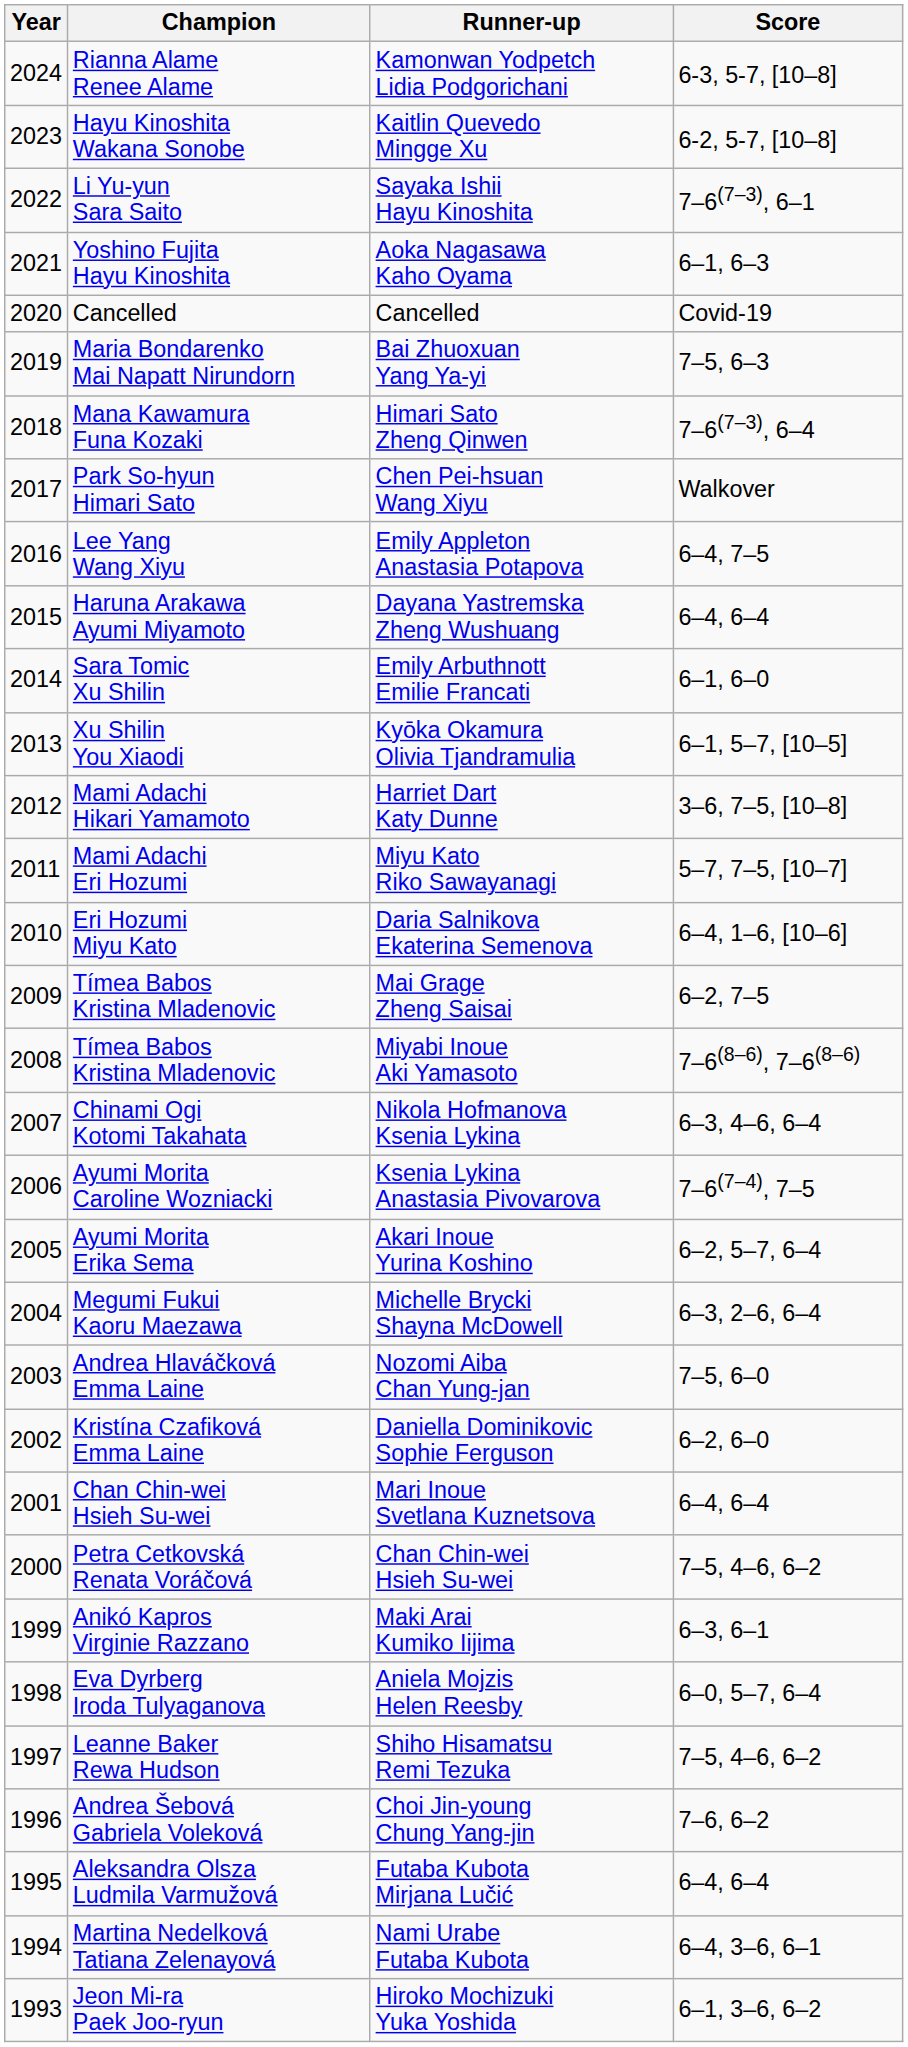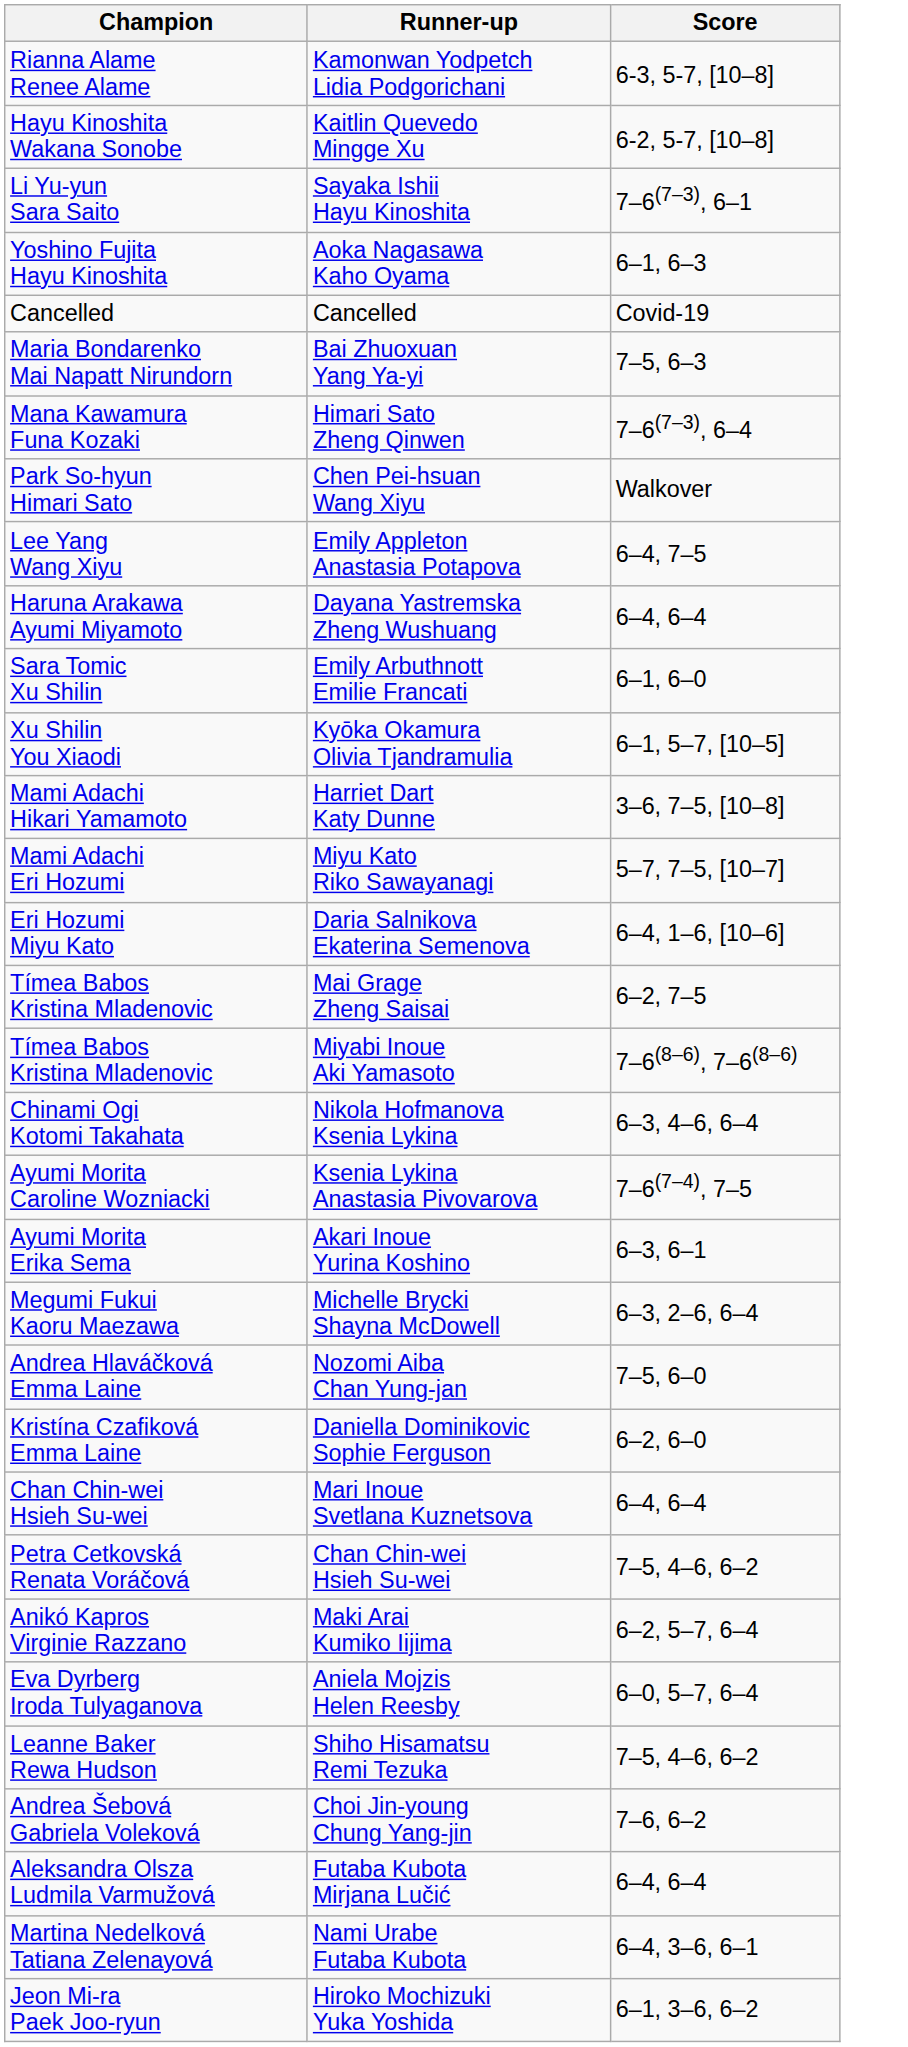 <table class="wikitable">
 <tr>
-<th>Year</th>
 <th width="200">Champion</th>
 <th width="200">Runner-up</th>
 <th width="150">Score</th>
 </tr>
 <tr>
-<td>2024</td>
 <td> <a href='#'>Rianna Alame</a><br>  <a href='#'>Renee Alame</a></td>
 <td> <a href='#'>Kamonwan Yodpetch</a><br>  <a href='#'>Lidia Podgorichani</a></td>
 <td>6-3<sup></sup>, 5-7, [10–8]</td>
 </tr>
 <tr>
-<td>2023</td>
 <td> <a href='#'>Hayu Kinoshita</a><br>  <a href='#'>Wakana Sonobe</a></td>
 <td> <a href='#'>Kaitlin Quevedo</a><br>  <a href='#'>Mingge Xu</a></td>
 <td>6-2<sup></sup>, 5-7, [10–8]</td>
 </tr>
 <tr>
-<td>2022</td>
 <td> <a href='#'>Li Yu-yun</a><br>  <a href='#'>Sara Saito</a></td>
 <td> <a href='#'>Sayaka Ishii</a><br>  <a href='#'>Hayu Kinoshita</a></td>
 <td>7–6<sup>(7–3)</sup>, 6–1</td>
 </tr>
 <tr>
-<td>2021</td>
 <td> <a href='#'>Yoshino Fujita</a><br>  <a href='#'>Hayu Kinoshita</a></td>
 <td> <a href='#'>Aoka Nagasawa</a><br>  <a href='#'>Kaho Oyama</a></td>
 <td>6–1, 6–3</td>
 </tr>
 <tr>
-<td>2020</td>
 <td>Cancelled</td>
 <td>Cancelled</td>
 <td>Covid-19</td>
 </tr>
 <tr>
-<td>2019</td>
 <td> <a href='#'>Maria Bondarenko</a> <br>  <a href='#'>Mai Napatt Nirundorn</a></td>
 <td> <a href='#'>Bai Zhuoxuan</a> <br>  <a href='#'>Yang Ya-yi</a></td>
 <td>7–5, 6–3</td>
 </tr>
 <tr>
-<td>2018</td>
 <td> <a href='#'>Mana Kawamura</a> <br>  <a href='#'>Funa Kozaki</a></td>
 <td> <a href='#'>Himari Sato</a> <br>  <a href='#'>Zheng Qinwen</a></td>
 <td>7–6<sup>(7–3)</sup>, 6–4</td>
 </tr>
 <tr>
-<td>2017</td>
 <td> <a href='#'>Park So-hyun</a> <br>  <a href='#'>Himari Sato</a></td>
 <td> <a href='#'>Chen Pei-hsuan</a> <br>  <a href='#'>Wang Xiyu</a></td>
 <td>Walkover</td>
 </tr>
 <tr>
-<td>2016</td>
 <td> <a href='#'>Lee Yang</a> <br>  <a href='#'>Wang Xiyu</a></td>
 <td> <a href='#'>Emily Appleton</a> <br>  <a href='#'>Anastasia Potapova</a></td>
 <td>6–4, 7–5</td>
 </tr>
 <tr>
-<td>2015</td>
 <td> <a href='#'>Haruna Arakawa</a> <br>  <a href='#'>Ayumi Miyamoto</a></td>
 <td> <a href='#'>Dayana Yastremska</a> <br>  <a href='#'>Zheng Wushuang</a></td>
 <td>6–4, 6–4</td>
 </tr>
 <tr>
-<td>2014</td>
 <td> <a href='#'>Sara Tomic</a> <br>  <a href='#'>Xu Shilin</a></td>
 <td> <a href='#'>Emily Arbuthnott</a> <br>  <a href='#'>Emilie Francati</a></td>
 <td>6–1, 6–0</td>
 </tr>
 <tr>
-<td>2013</td>
 <td> <a href='#'>Xu Shilin</a> <br>  <a href='#'>You Xiaodi</a></td>
 <td> <a href='#'>Kyōka Okamura</a> <br>  <a href='#'>Olivia Tjandramulia</a></td>
 <td>6–1, 5–7, [10–5]</td>
 </tr>
 <tr>
-<td>2012</td>
 <td> <a href='#'>Mami Adachi</a> <br>  <a href='#'>Hikari Yamamoto</a></td>
 <td> <a href='#'>Harriet Dart</a> <br>  <a href='#'>Katy Dunne</a></td>
 <td>3–6, 7–5, [10–8]</td>
 </tr>
 <tr>
-<td>2011</td>
 <td> <a href='#'>Mami Adachi</a> <br>  <a href='#'>Eri Hozumi</a></td>
 <td> <a href='#'>Miyu Kato</a> <br>  <a href='#'>Riko Sawayanagi</a></td>
 <td>5–7, 7–5, [10–7]</td>
 </tr>
 <tr>
-<td>2010</td>
 <td> <a href='#'>Eri Hozumi</a> <br>  <a href='#'>Miyu Kato</a></td>
 <td> <a href='#'>Daria Salnikova</a> <br>  <a href='#'>Ekaterina Semenova</a></td>
 <td>6–4, 1–6, [10–6]</td>
 </tr>
 <tr>
-<td>2009</td>
 <td> <a href='#'>Tímea Babos</a> <br>  <a href='#'>Kristina Mladenovic</a></td>
 <td> <a href='#'>Mai Grage</a> <br>  <a href='#'>Zheng Saisai</a></td>
 <td>6–2, 7–5</td>
 </tr>
 <tr>
-<td>2008</td>
 <td> <a href='#'>Tímea Babos</a> <br>  <a href='#'>Kristina Mladenovic</a></td>
 <td> <a href='#'>Miyabi Inoue</a> <br>  <a href='#'>Aki Yamasoto</a></td>
 <td>7–6<sup>(8–6)</sup>, 7–6<sup>(8–6)</sup></td>
 </tr>
 <tr>
-<td>2007</td>
 <td> <a href='#'>Chinami Ogi</a> <br>  <a href='#'>Kotomi Takahata</a></td>
 <td> <a href='#'>Nikola Hofmanova</a> <br>  <a href='#'>Ksenia Lykina</a></td>
 <td>6–3, 4–6, 6–4</td>
 </tr>
 <tr>
-<td>2006</td>
 <td> <a href='#'>Ayumi Morita</a> <br>  <a href='#'>Caroline Wozniacki</a></td>
 <td> <a href='#'>Ksenia Lykina</a> <br>  <a href='#'>Anastasia Pivovarova</a></td>
 <td>7–6<sup>(7–4)</sup>, 7–5</td>
 </tr>
 <tr>
-<td>2005</td>
 <td> <a href='#'>Ayumi Morita</a> <br>  <a href='#'>Erika Sema</a></td>
 <td> <a href='#'>Akari Inoue</a> <br>  <a href='#'>Yurina Koshino</a></td>
-<td>6–2, 5–7, 6–4</td>
+<td>6–3, 6–1</td>
 </tr>
 <tr>
-<td>2004</td>
 <td> <a href='#'>Megumi Fukui</a> <br>  <a href='#'>Kaoru Maezawa</a></td>
 <td> <a href='#'>Michelle Brycki</a> <br>  <a href='#'>Shayna McDowell</a></td>
 <td>6–3, 2–6, 6–4</td>
 </tr>
 <tr>
-<td>2003</td>
 <td> <a href='#'>Andrea Hlaváčková</a> <br>  <a href='#'>Emma Laine</a></td>
 <td> <a href='#'>Nozomi Aiba</a> <br>  <a href='#'>Chan Yung-jan</a></td>
 <td>7–5, 6–0</td>
 </tr>
 <tr>
-<td>2002</td>
 <td> <a href='#'>Kristína Czafiková</a> <br>  <a href='#'>Emma Laine</a></td>
 <td> <a href='#'>Daniella Dominikovic</a> <br>  <a href='#'>Sophie Ferguson</a></td>
 <td>6–2, 6–0</td>
 </tr>
 <tr>
-<td>2001</td>
 <td> <a href='#'>Chan Chin-wei</a> <br>  <a href='#'>Hsieh Su-wei</a></td>
 <td> <a href='#'>Mari Inoue</a> <br>  <a href='#'>Svetlana Kuznetsova</a></td>
 <td>6–4, 6–4</td>
 </tr>
 <tr>
-<td>2000</td>
 <td> <a href='#'>Petra Cetkovská</a> <br>  <a href='#'>Renata Voráčová</a></td>
 <td> <a href='#'>Chan Chin-wei</a> <br>  <a href='#'>Hsieh Su-wei</a></td>
 <td>7–5, 4–6, 6–2</td>
 </tr>
 <tr>
-<td>1999</td>
 <td> <a href='#'>Anikó Kapros</a> <br>  <a href='#'>Virginie Razzano</a></td>
 <td> <a href='#'>Maki Arai</a> <br>  <a href='#'>Kumiko Iijima</a></td>
-<td>6–3, 6–1</td>
+<td>6–2, 5–7, 6–4</td>
 </tr>
 <tr>
-<td>1998</td>
 <td> <a href='#'>Eva Dyrberg</a> <br>  <a href='#'>Iroda Tulyaganova</a></td>
 <td> <a href='#'>Aniela Mojzis</a> <br>  <a href='#'>Helen Reesby</a></td>
 <td>6–0, 5–7, 6–4</td>
 </tr>
 <tr>
-<td>1997</td>
 <td> <a href='#'>Leanne Baker</a> <br>  <a href='#'>Rewa Hudson</a></td>
 <td> <a href='#'>Shiho Hisamatsu</a> <br>  <a href='#'>Remi Tezuka</a></td>
 <td>7–5, 4–6, 6–2</td>
 </tr>
 <tr>
-<td>1996</td>
 <td> <a href='#'>Andrea Šebová</a> <br>  <a href='#'>Gabriela Voleková</a></td>
 <td> <a href='#'>Choi Jin-young</a> <br>  <a href='#'>Chung Yang-jin</a></td>
 <td>7–6, 6–2</td>
 </tr>
 <tr>
-<td>1995</td>
 <td> <a href='#'>Aleksandra Olsza</a> <br>  <a href='#'>Ludmila Varmužová</a></td>
 <td> <a href='#'>Futaba Kubota</a> <br>  <a href='#'>Mirjana Lučić</a></td>
 <td>6–4, 6–4</td>
 </tr>
 <tr>
-<td>1994</td>
 <td> <a href='#'>Martina Nedelková</a> <br>  <a href='#'>Tatiana Zelenayová</a></td>
 <td> <a href='#'>Nami Urabe</a> <br>  <a href='#'>Futaba Kubota</a></td>
 <td>6–4, 3–6, 6–1</td>
 </tr>
 <tr>
-<td>1993</td>
 <td> <a href='#'>Jeon Mi-ra</a> <br>  <a href='#'>Paek Joo-ryun</a></td>
 <td> <a href='#'>Hiroko Mochizuki</a> <br>  <a href='#'>Yuka Yoshida</a></td>
 <td>6–1, 3–6, 6–2</td>
 </tr>
 </table>
